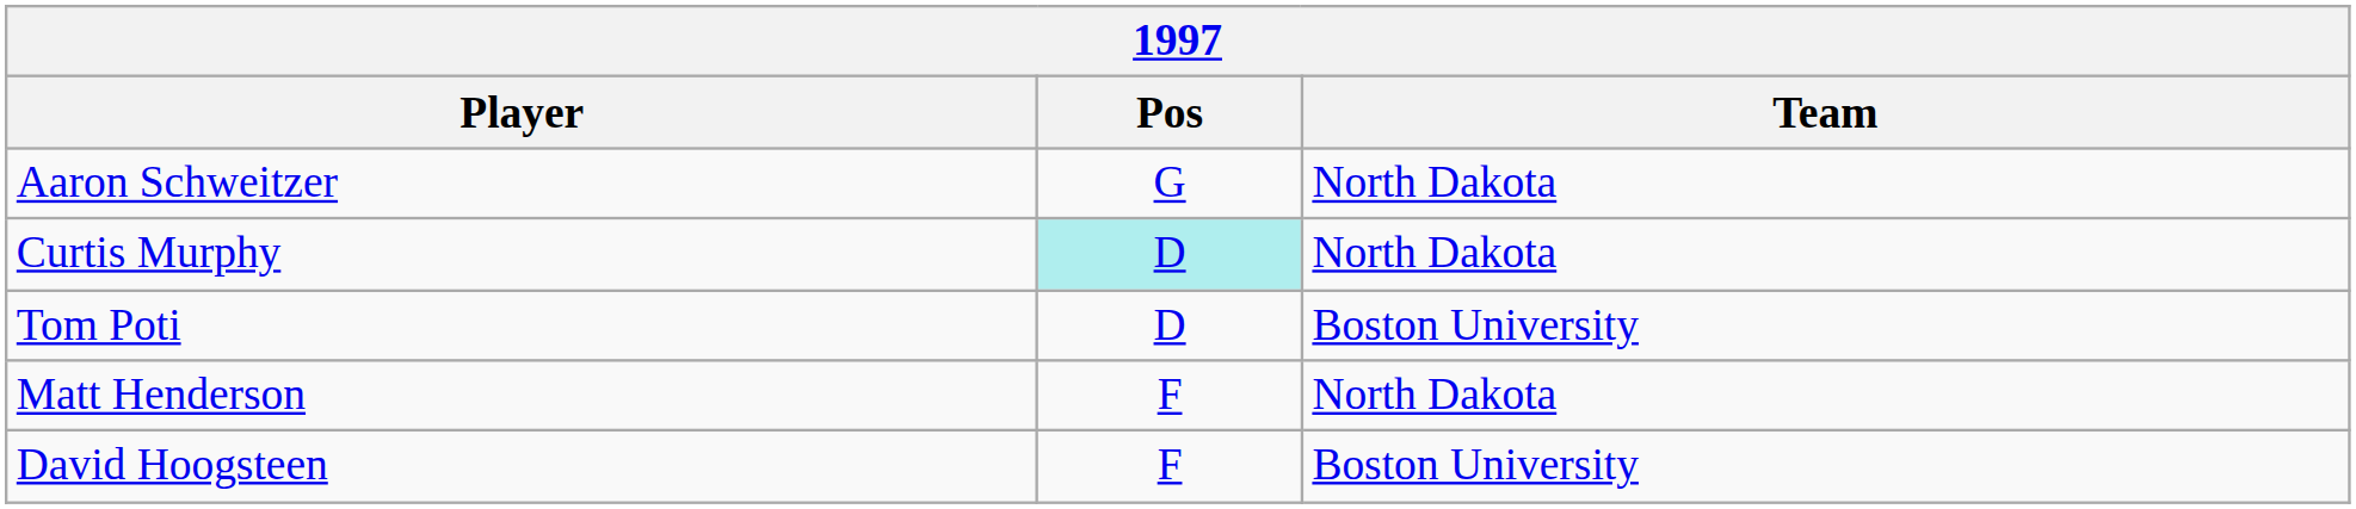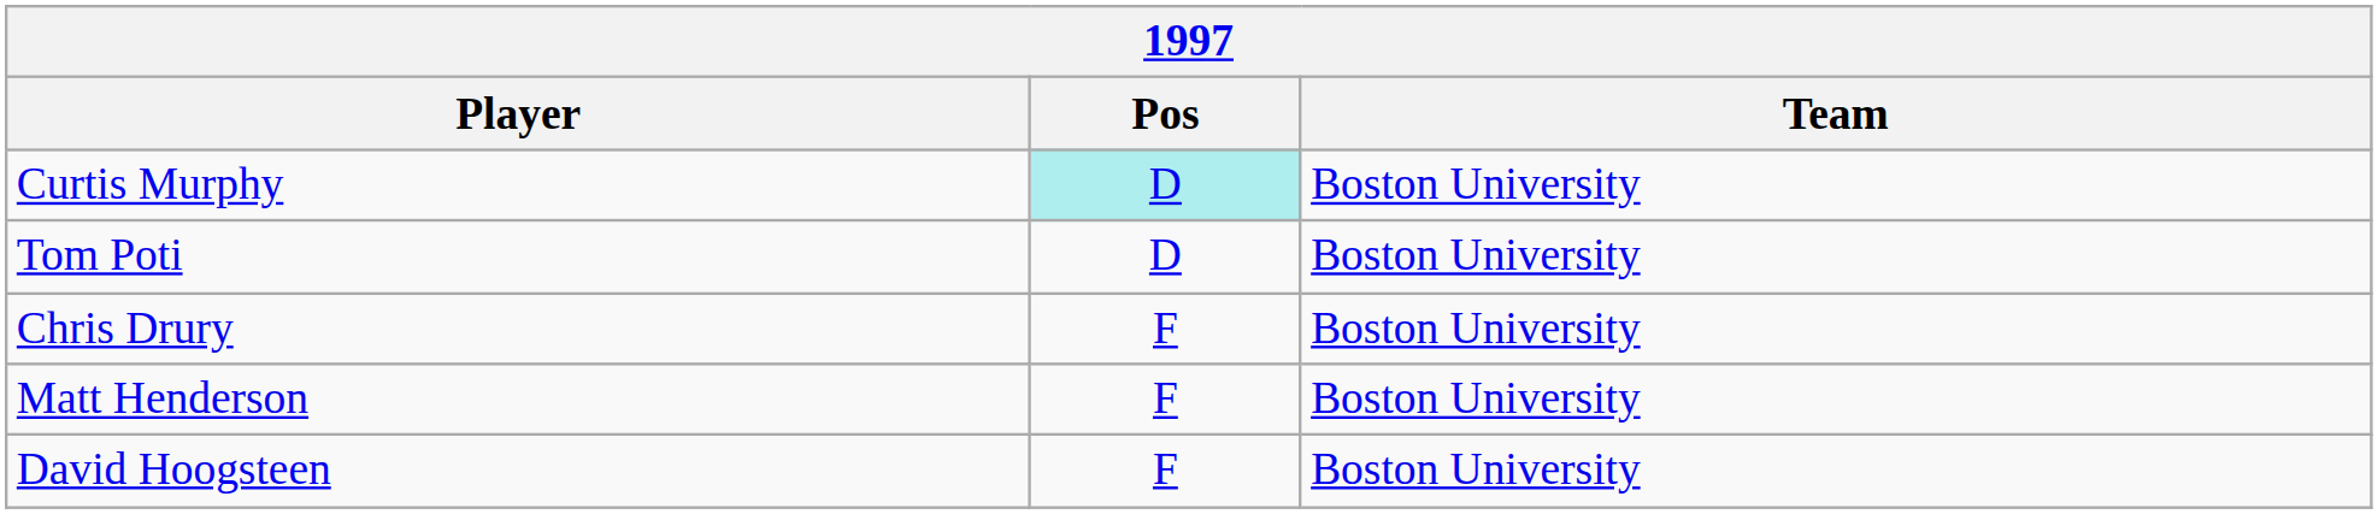 <table class="wikitable" width=95%>
 <tr>
 <th colspan=3><a href='#'>1997</a></th>
 </tr>
 <tr>
 <th>Player</th>
 <th>Pos</th>
 <th>Team</th>
 </tr>
 <tr>
-<td><a href='#'>Aaron Schweitzer</a></td>
-<td style="text-align:center;"><a href='#'>G</a></td>
-<td><a href='#'>North Dakota</a></td>
-</tr>
-<tr>
 <td><a href='#'>Curtis Murphy</a></td>
 <td style="background: paleturquoise; text-align:center;"><a href='#'>D</a></td>
-<td><a href='#'>North Dakota</a></td>
+<td><a href='#'>Boston University</a></td>
 </tr>
 <tr>
 <td><a href='#'>Tom Poti</a></td>
 <td style="text-align:center;"><a href='#'>D</a></td>
 <td><a href='#'>Boston University</a></td>
 </tr>
 <tr>
+<td><a href='#'>Chris Drury</a></td>
+<td style="text-align:center;"><a href='#'>F</a></td>
+<td><a href='#'>Boston University</a></td>
+</tr>
+<tr>
 <td><a href='#'>Matt Henderson</a></td>
 <td style="text-align:center;"><a href='#'>F</a></td>
-<td><a href='#'>North Dakota</a></td>
+<td><a href='#'>Boston University</a></td>
 </tr>
 <tr>
 <td><a href='#'>David Hoogsteen</a></td>
 <td style="text-align:center;"><a href='#'>F</a></td>
 <td><a href='#'>Boston University</a></td>
 </tr>
 </table>
